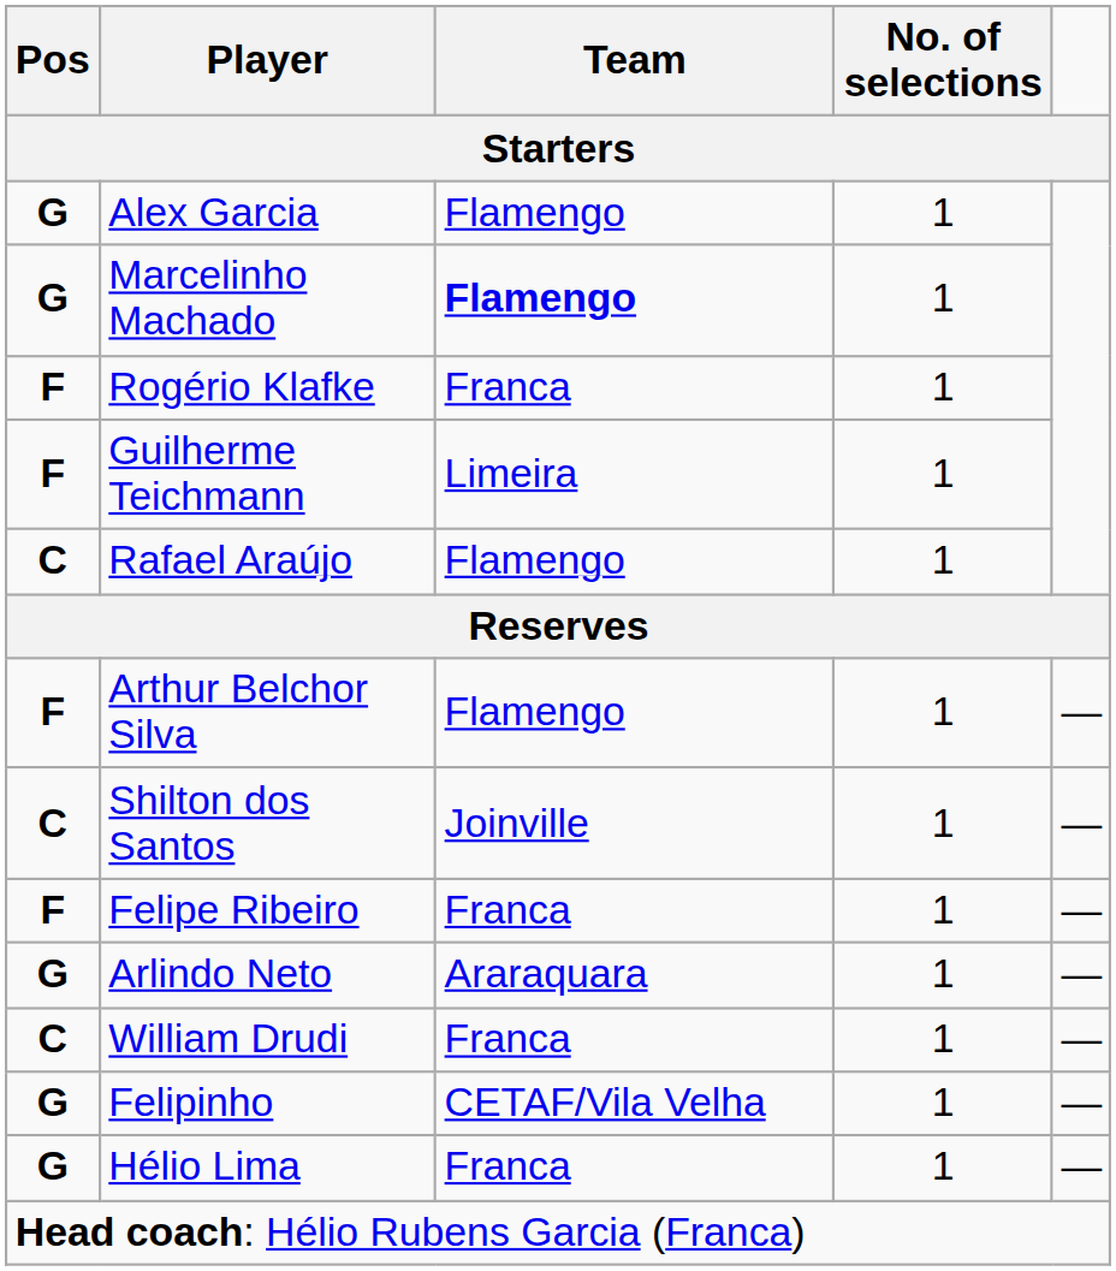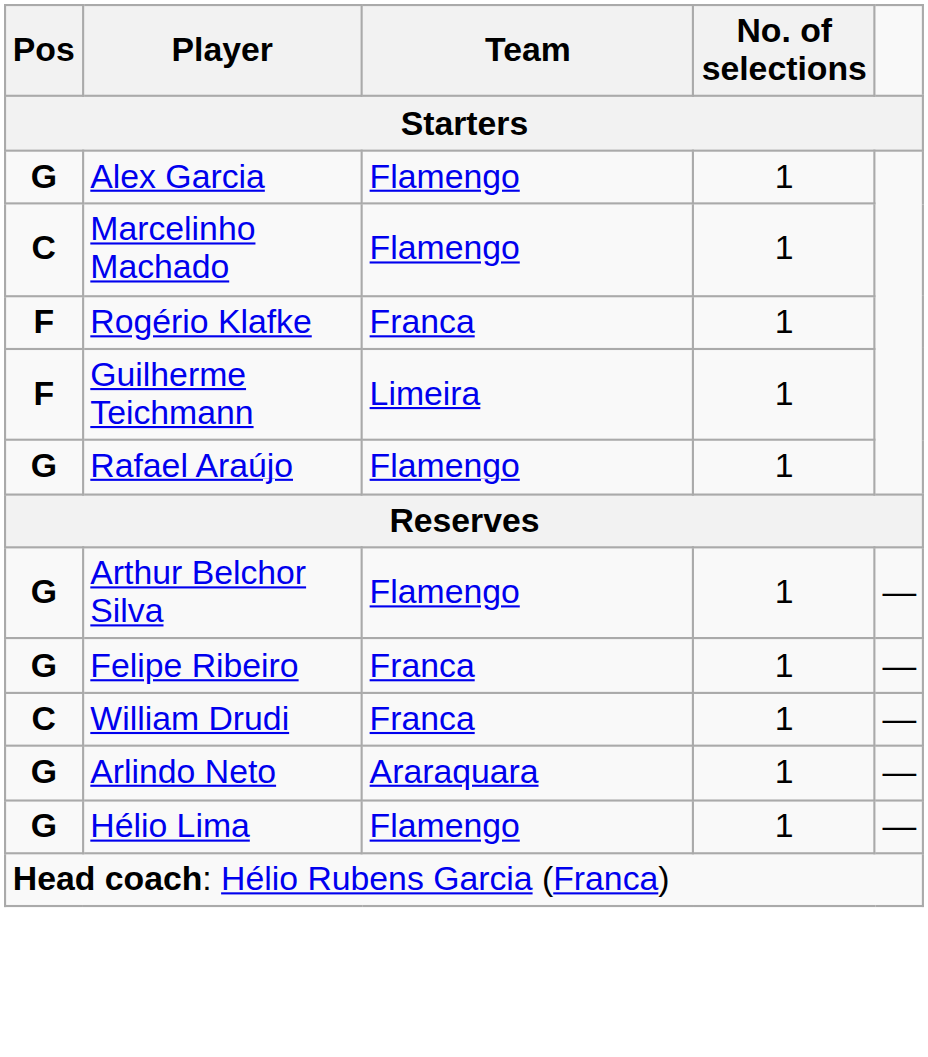 <table class="wikitable" style="text-align:center">
 <tr>
 <th scope="col" width="25px">Pos</th>
 <th scope="col" width="125px">Player</th>
 <th scope="col" width="150px">Team</th>
 <th scope="col" width="75px">No. of selections</th>
 </tr>
 <tr>
 <th scope="col" colspan="5">Starters</th>
 </tr>
 <tr>
 <td><strong>G</strong></td>
 <td style="text-align:left"><a href='#'>Alex Garcia</a></td>
 <td style="text-align:left"><a href='#'>Flamengo</a></td>
 <td>1</td>
 </tr>
 <tr>
-<td><strong>G</strong></td>
+<td><strong>C</strong></td>
 <td style="text-align:left"><a href='#'>Marcelinho Machado</a></td>
-<td style="text-align:left"><strong><a href='#'>Flamengo</a></strong></td>
+<td style="text-align:left"><a href='#'>Flamengo</a></td>
 <td>1</td>
 </tr>
 <tr>
 <td><strong>F</strong></td>
 <td style="text-align:left"><a href='#'>Rogério Klafke</a></td>
 <td style="text-align:left"><a href='#'>Franca</a></td>
 <td>1</td>
 </tr>
 <tr>
 <td><strong>F</strong></td>
 <td style="text-align:left"><a href='#'>Guilherme Teichmann</a></td>
 <td style="text-align:left"><a href='#'>Limeira</a></td>
 <td>1</td>
 </tr>
 <tr>
-<td><strong>C</strong></td>
+<td><strong>G</strong></td>
 <td style="text-align:left"><a href='#'>Rafael Araújo</a></td>
 <td style="text-align:left"><a href='#'>Flamengo</a></td>
 <td>1</td>
 </tr>
 <tr>
 <th scope="col" colspan="5">Reserves</th>
 </tr>
 <tr>
-<td><strong>F</strong></td>
+<td><strong>G</strong></td>
 <td style="text-align:left"><a href='#'>Arthur Belchor Silva</a></td>
 <td style="text-align:left"><a href='#'>Flamengo</a></td>
 <td>1</td>
 <td>—</td>
 </tr>
 <tr>
-<td><strong>C</strong></td>
-<td style="text-align:left"><a href='#'>Shilton dos Santos</a></td>
-<td style="text-align:left"><a href='#'>Joinville</a></td>
+<td><strong>G</strong></td>
+<td style="text-align:left"><a href='#'>Felipe Ribeiro</a></td>
+<td style="text-align:left"><a href='#'>Franca</a></td>
 <td>1</td>
 <td>—</td>
 </tr>
 <tr>
-<td><strong>F</strong></td>
-<td style="text-align:left"><a href='#'>Felipe Ribeiro</a></td>
+<td><strong>C</strong></td>
+<td style="text-align:left"><a href='#'>William Drudi</a></td>
 <td style="text-align:left"><a href='#'>Franca</a></td>
 <td>1</td>
 <td>—</td>
 </tr>
 <tr>
 <td><strong>G</strong></td>
 <td style="text-align:left"><a href='#'>Arlindo Neto</a></td>
 <td style="text-align:left"><a href='#'>Araraquara</a></td>
 <td>1</td>
 <td>—</td>
 </tr>
 <tr>
-<td><strong>C</strong></td>
-<td style="text-align:left"><a href='#'>William Drudi</a></td>
-<td style="text-align:left"><a href='#'>Franca</a></td>
-<td>1</td>
-<td>—</td>
-</tr>
-<tr>
-<td><strong>G</strong></td>
-<td style="text-align:left"><a href='#'>Felipinho</a></td>
-<td style="text-align:left"><a href='#'>CETAF/Vila Velha</a></td>
-<td>1</td>
-<td>—</td>
-</tr>
-<tr>
 <td><strong>G</strong></td>
 <td style="text-align:left"><a href='#'>Hélio Lima</a></td>
-<td style="text-align:left"><a href='#'>Franca</a></td>
+<td style="text-align:left"><a href='#'>Flamengo</a></td>
 <td>1</td>
 <td>—</td>
 </tr>
 <tr>
 <td style="text-align:left" colspan="5"><strong>Head coach</strong>: <a href='#'>Hélio Rubens Garcia</a> (<a href='#'>Franca</a>)</td>
 </tr>
 </table>
